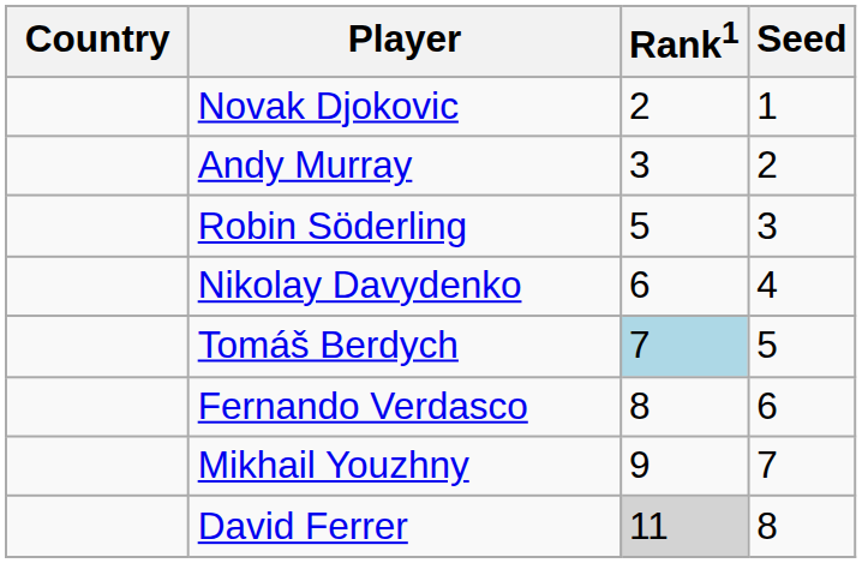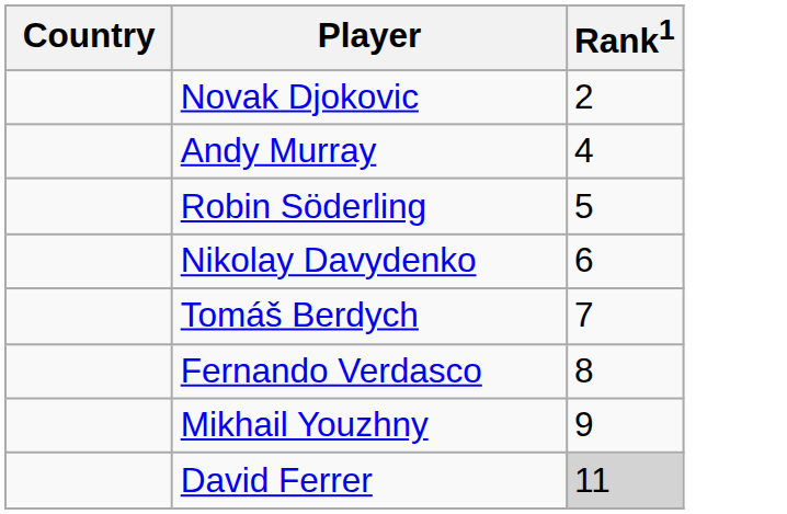 <table class="sortable wikitable">
 <tr>
 <th width="70">Country</th>
 <th width="175">Player</th>
 <th>Rank<sup>1</sup></th>
-<th>Seed</th>
 </tr>
 <tr>
 <td></td>
 <td><a href='#'>Novak Djokovic</a></td>
 <td>2</td>
-<td>1</td>
 </tr>
 <tr>
 <td></td>
 <td><a href='#'>Andy Murray</a></td>
-<td>3</td>
-<td>2</td>
+<td>4</td>
 </tr>
 <tr>
 <td></td>
 <td><a href='#'>Robin Söderling</a></td>
 <td>5</td>
-<td>3</td>
 </tr>
 <tr>
 <td></td>
 <td><a href='#'>Nikolay Davydenko</a></td>
 <td>6</td>
-<td>4</td>
 </tr>
 <tr>
 <td></td>
 <td><a href='#'>Tomáš Berdych</a></td>
-<td style="background: lightblue;">7</td>
-<td>5</td>
+<td>7</td>
 </tr>
 <tr>
 <td></td>
 <td><a href='#'>Fernando Verdasco</a></td>
 <td>8</td>
-<td>6</td>
 </tr>
 <tr>
 <td></td>
 <td><a href='#'>Mikhail Youzhny</a></td>
 <td>9</td>
-<td>7</td>
 </tr>
 <tr>
 <td></td>
 <td><a href='#'>David Ferrer</a></td>
 <td style="background: lightgrey;">11</td>
-<td>8</td>
 </tr>
 </table>
